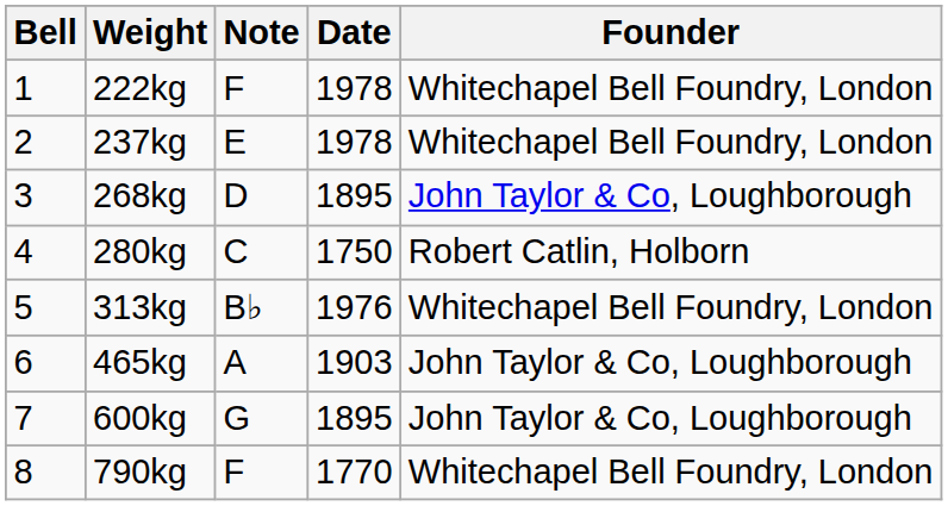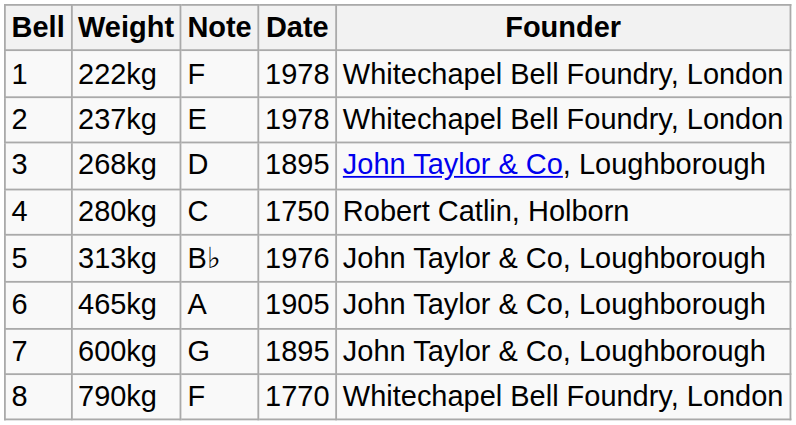 <table class="wikitable">
 <tr>
 <th>Bell</th>
 <th>Weight</th>
 <th>Note</th>
 <th>Date</th>
 <th>Founder</th>
 </tr>
 <tr>
 <td>1</td>
 <td>222kg</td>
 <td>F</td>
 <td>1978</td>
 <td>Whitechapel Bell Foundry, London</td>
 </tr>
 <tr>
 <td>2</td>
 <td>237kg</td>
 <td>E</td>
 <td>1978</td>
 <td>Whitechapel Bell Foundry, London</td>
 </tr>
 <tr>
 <td>3</td>
 <td>268kg</td>
 <td>D</td>
 <td>1895</td>
 <td><a href='#'>John Taylor & Co</a>, Loughborough</td>
 </tr>
 <tr>
 <td>4</td>
 <td>280kg</td>
 <td>C</td>
 <td>1750</td>
 <td>Robert Catlin, Holborn</td>
 </tr>
 <tr>
 <td>5</td>
 <td>313kg</td>
 <td>B♭</td>
 <td>1976</td>
-<td>Whitechapel Bell Foundry, London</td>
+<td>John Taylor & Co, Loughborough</td>
 </tr>
 <tr>
 <td>6</td>
 <td>465kg</td>
 <td>A</td>
-<td>1903</td>
+<td>1905</td>
 <td>John Taylor & Co, Loughborough</td>
 </tr>
 <tr>
 <td>7</td>
 <td>600kg</td>
 <td>G</td>
 <td>1895</td>
 <td>John Taylor & Co, Loughborough</td>
 </tr>
 <tr>
 <td>8</td>
 <td>790kg</td>
 <td>F</td>
 <td>1770</td>
 <td>Whitechapel Bell Foundry, London</td>
 </tr>
 </table>
